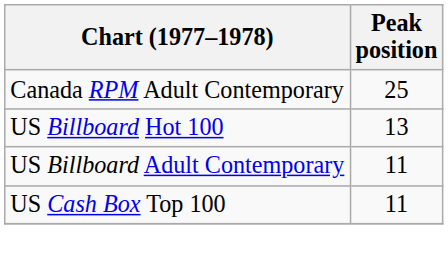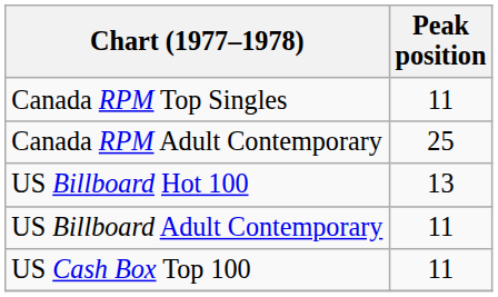 <table class="wikitable sortable">
 <tr>
 <th align="left">Chart (1977–1978)</th>
 <th align="left">Peak<br>position</th>
+</tr>
+<tr>
+<td>Canada <em><a href='#'>RPM</a></em> Top Singles</td>
+<td style="text-align:center;">11</td>
 </tr>
 <tr>
 <td>Canada <em><a href='#'>RPM</a></em> Adult Contemporary</td>
 <td style="text-align:center;">25</td>
 </tr>
 <tr>
 <td>US <em><a href='#'>Billboard</a></em> <a href='#'>Hot 100</a></td>
 <td style="text-align:center;">13</td>
 </tr>
 <tr>
 <td>US <em>Billboard</em> <a href='#'>Adult Contemporary</a></td>
 <td style="text-align:center;">11</td>
 </tr>
 <tr>
 <td>US <em><a href='#'>Cash Box</a></em> Top 100 </td>
 <td style="text-align:center;">11</td>
 </tr>
 <tr>
 </tr>
 </table>
